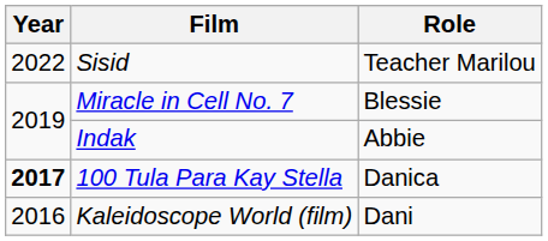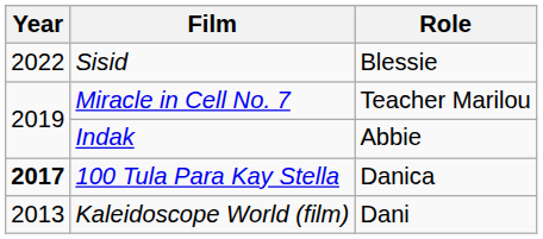 <table class="wikitable">
 <tr style="background:#ccc; text-align:center;">
 <th>Year</th>
 <th>Film</th>
 <th>Role</th>
 </tr>
 <tr>
 <td>2022</td>
 <td><em>Sisid</em></td>
-<td>Teacher Marilou</td>
+<td>Blessie</td>
 </tr>
 <tr>
 <td rowspan="2">2019</td>
 <td><em><a href='#'>Miracle in Cell No. 7</a></em></td>
-<td>Blessie</td>
+<td>Teacher Marilou</td>
 </tr>
 <tr>
 <td><em><a href='#'>Indak</a></em></td>
 <td>Abbie</td>
 </tr>
 <tr>
 <td><strong>2017</strong></td>
 <td><em><a href='#'>100 Tula Para Kay Stella</a></em></td>
 <td>Danica</td>
 </tr>
 <tr>
-<td>2016</td>
+<td>2013</td>
 <td><em>Kaleidoscope World (film)</em></td>
 <td>Dani</td>
 </tr>
 </table>
